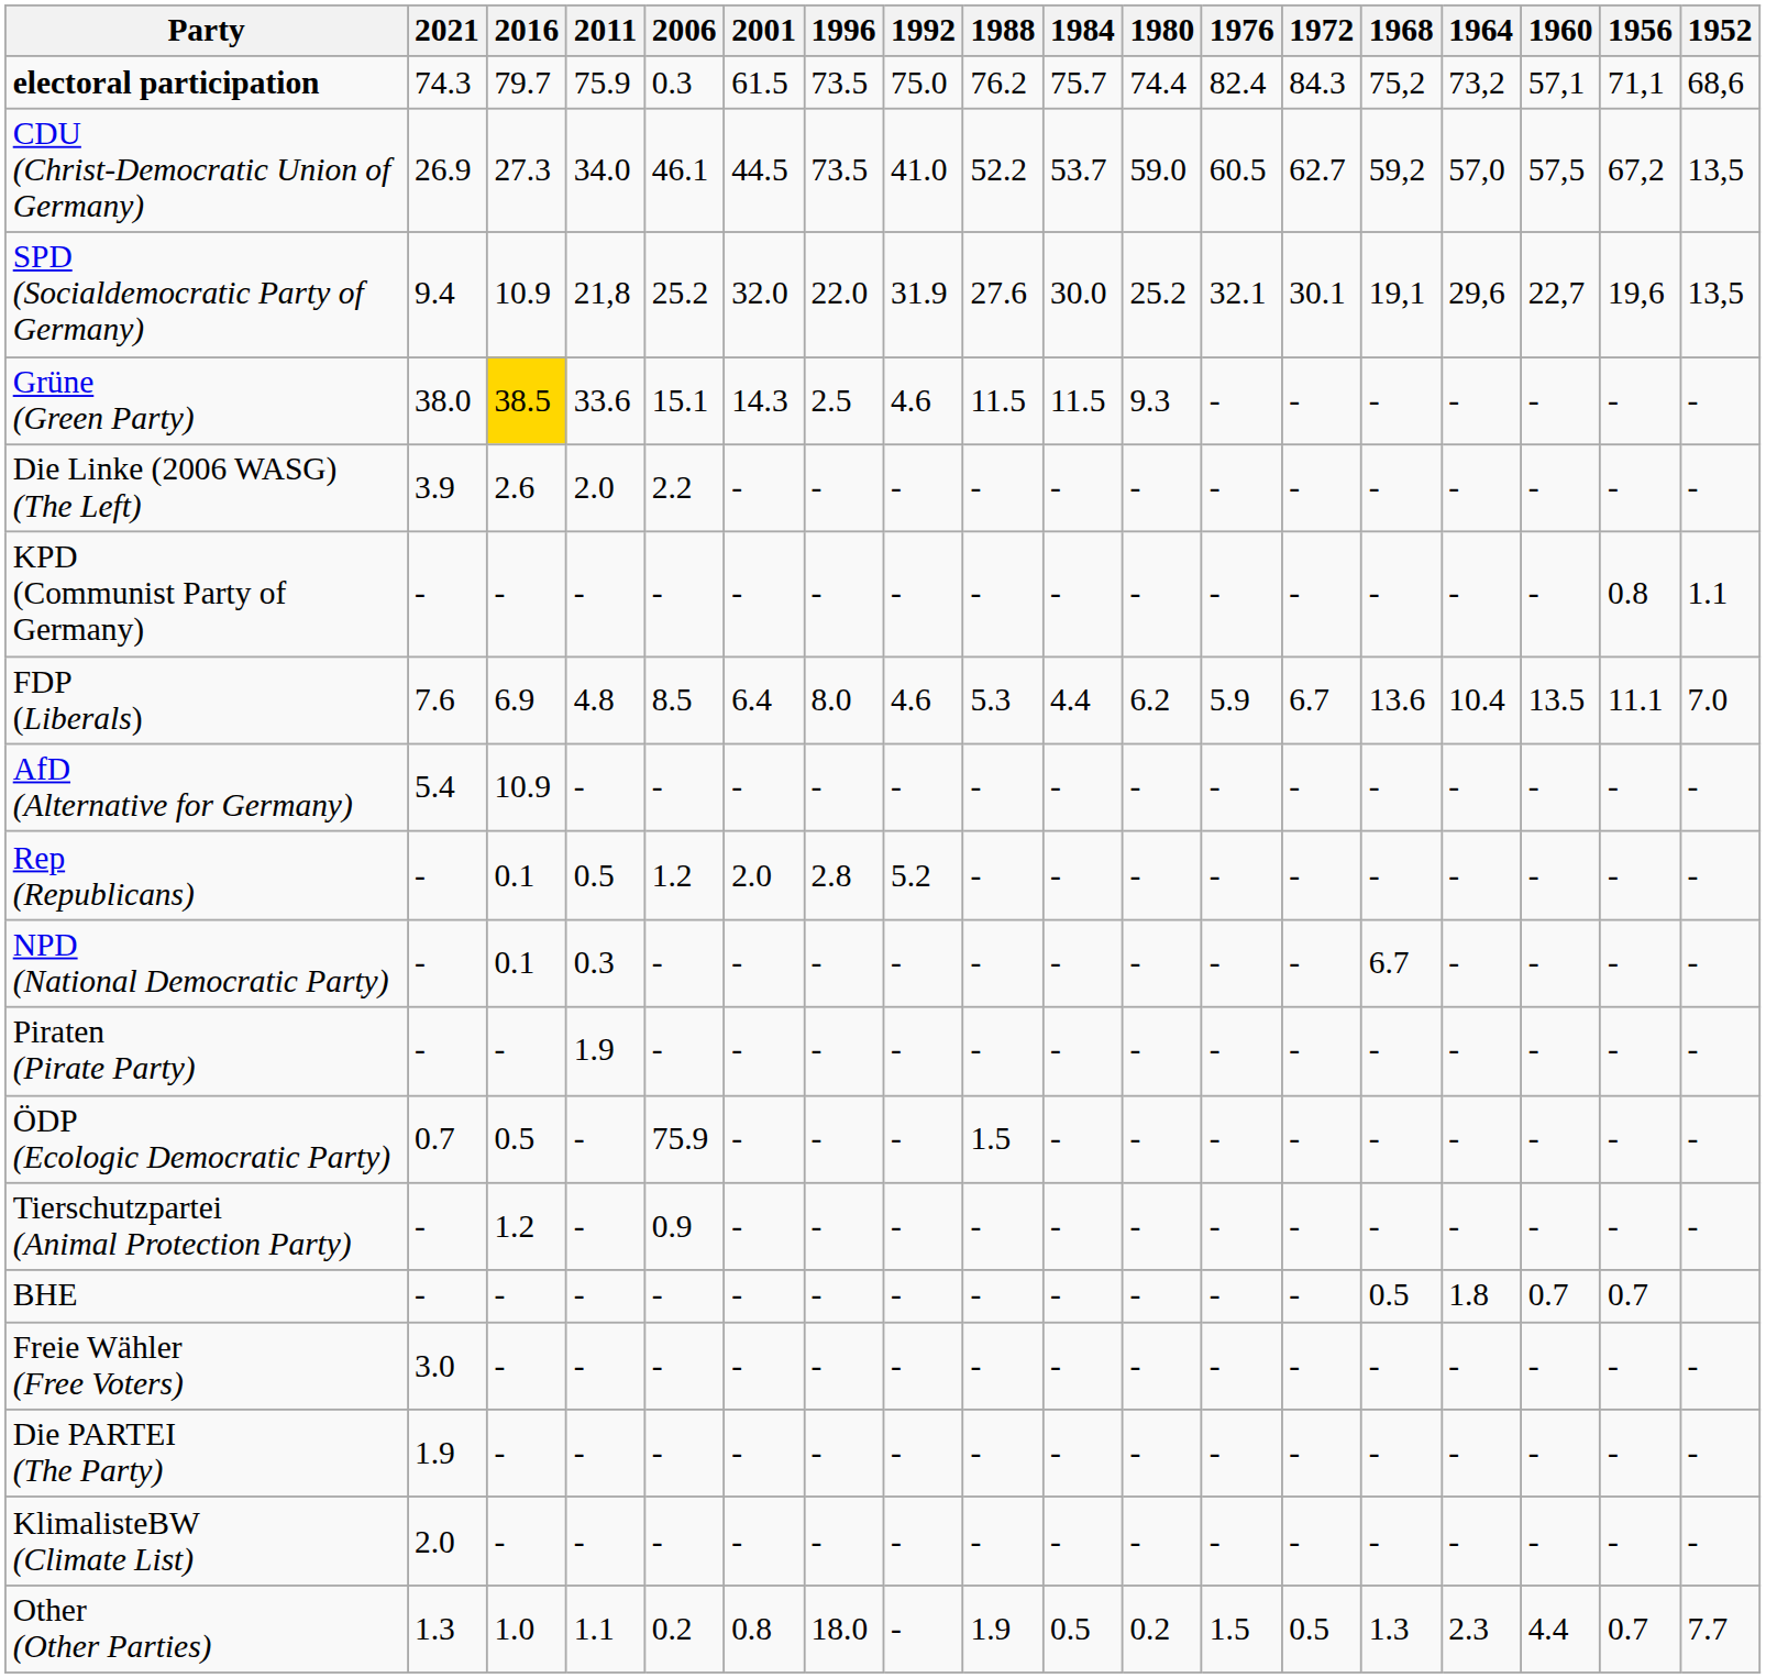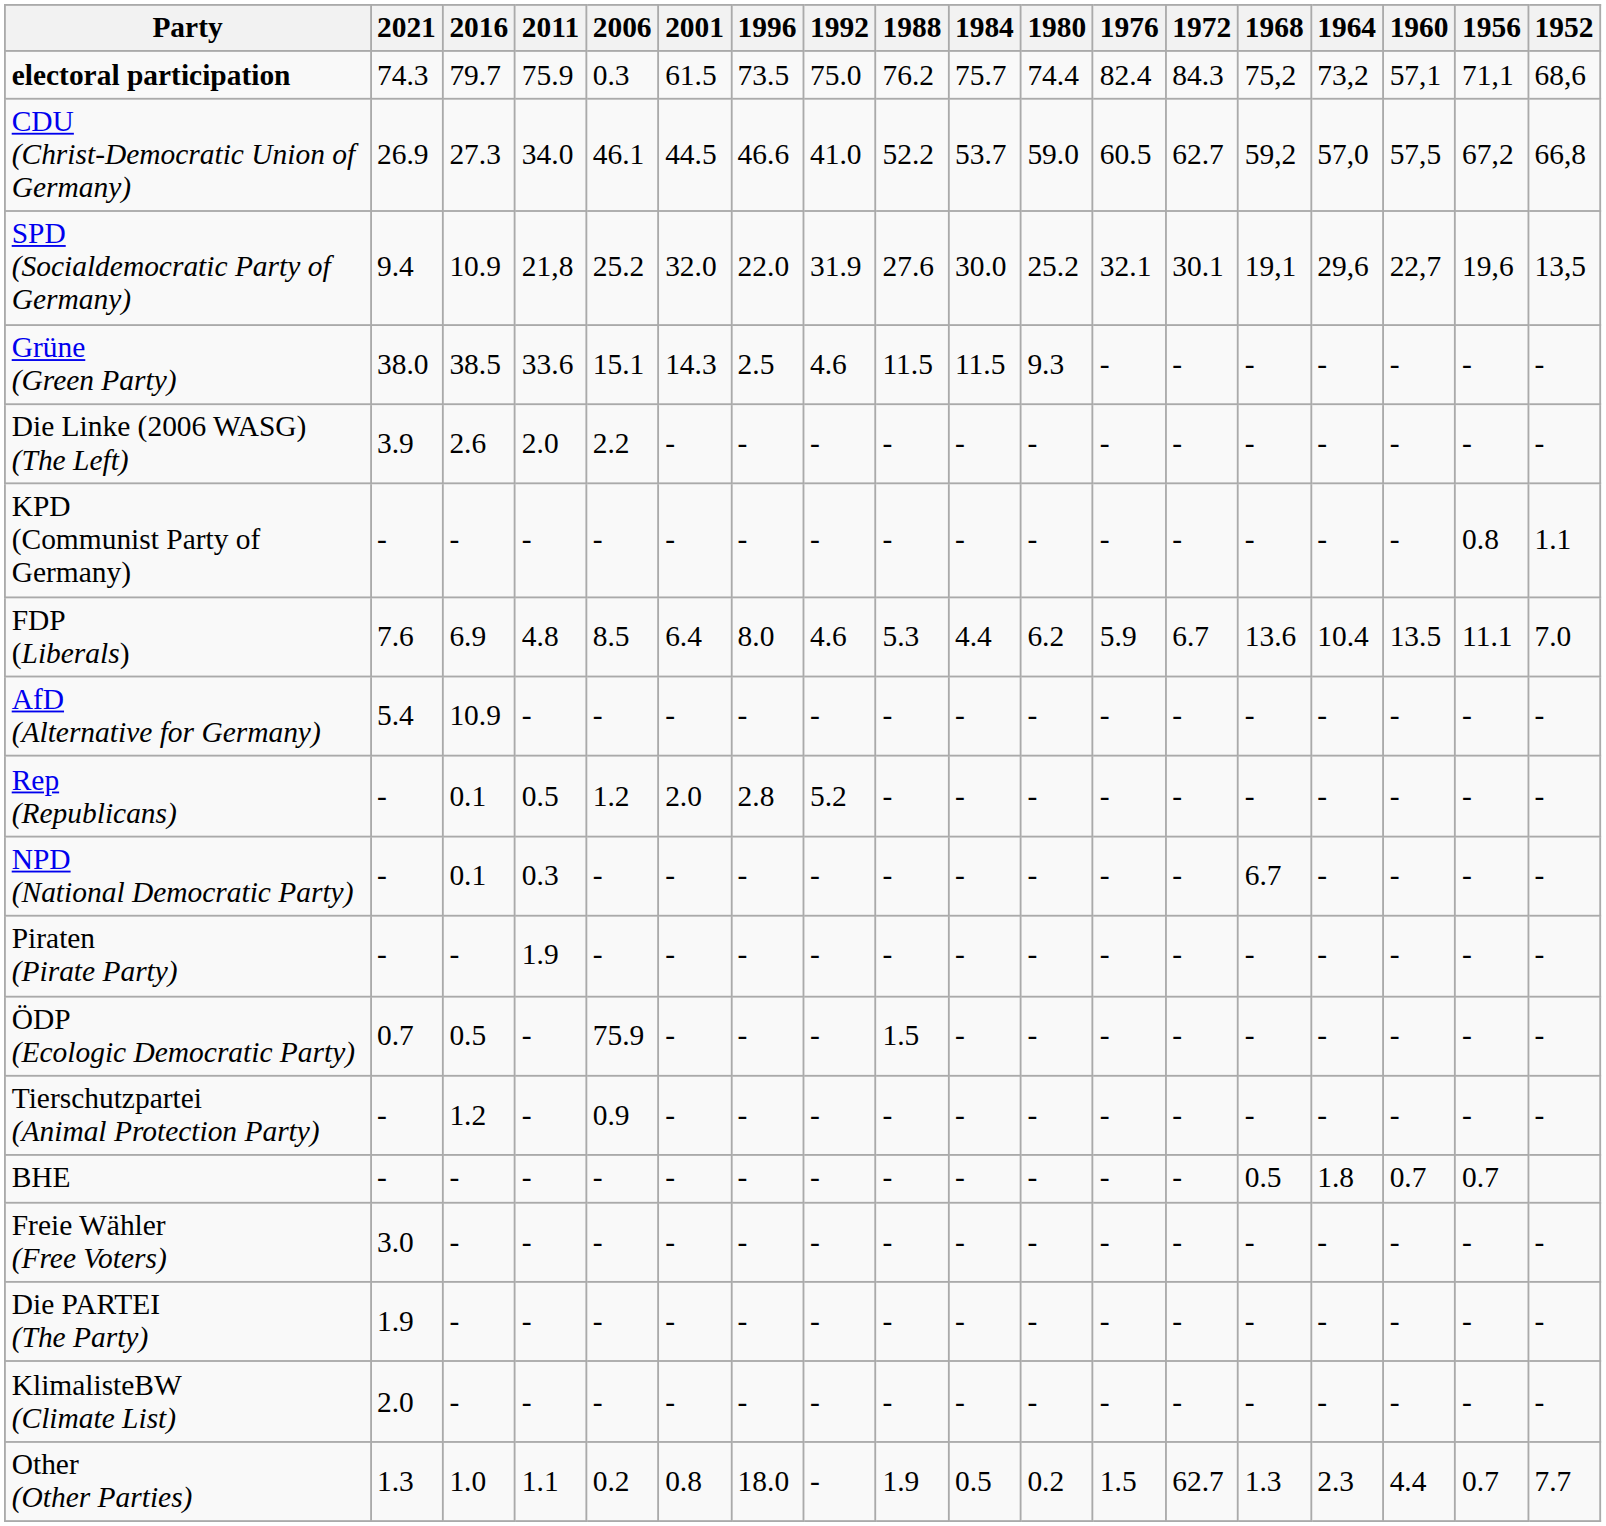 <table class="wikitable sortable">
 <tr>
 <th>Party</th>
 <th>2021</th>
 <th>2016</th>
 <th>2011</th>
 <th>2006</th>
 <th>2001</th>
 <th>1996</th>
 <th>1992</th>
 <th>1988</th>
 <th>1984</th>
 <th>1980</th>
 <th>1976</th>
 <th>1972</th>
 <th>1968</th>
 <th>1964</th>
 <th>1960</th>
 <th>1956</th>
 <th>1952</th>
 </tr>
 <tr>
 <td><strong>electoral participation</strong></td>
 <td>74.3</td>
 <td>79.7</td>
 <td>75.9</td>
 <td>0.3</td>
 <td>61.5</td>
 <td>73.5</td>
 <td>75.0</td>
 <td>76.2</td>
 <td>75.7</td>
 <td>74.4</td>
 <td>82.4</td>
 <td>84.3</td>
 <td>75,2</td>
 <td>73,2</td>
 <td>57,1</td>
 <td>71,1</td>
 <td>68,6</td>
 </tr>
 <tr>
 <td><a href='#'>CDU</a><br><em>(Christ-Democratic Union of Germany)</em></td>
 <td>26.9</td>
 <td>27.3</td>
 <td>34.0</td>
 <td>46.1</td>
 <td>44.5</td>
-<td>73.5</td>
+<td>46.6</td>
 <td>41.0</td>
 <td>52.2</td>
 <td>53.7</td>
 <td>59.0</td>
 <td>60.5</td>
 <td>62.7</td>
 <td>59,2</td>
 <td>57,0</td>
 <td>57,5</td>
 <td>67,2</td>
-<td>13,5</td>
+<td>66,8</td>
 </tr>
 <tr>
 <td><a href='#'>SPD</a><br><em>(Socialdemocratic Party of Germany)</em></td>
 <td>9.4</td>
 <td>10.9</td>
 <td>21,8</td>
 <td>25.2</td>
 <td>32.0</td>
 <td>22.0</td>
 <td>31.9</td>
 <td>27.6</td>
 <td>30.0</td>
 <td>25.2</td>
 <td>32.1</td>
 <td>30.1</td>
 <td>19,1</td>
 <td>29,6</td>
 <td>22,7</td>
 <td>19,6</td>
 <td>13,5</td>
 </tr>
 <tr>
 <td><a href='#'>Grüne</a><br><em>(Green Party)</em></td>
 <td>38.0</td>
-<td style="background: gold;">38.5</td>
+<td>38.5</td>
 <td>33.6</td>
 <td>15.1</td>
 <td>14.3</td>
 <td>2.5</td>
 <td>4.6</td>
 <td>11.5</td>
 <td>11.5</td>
 <td>9.3</td>
 <td>-</td>
 <td>-</td>
 <td>-</td>
 <td>-</td>
 <td>-</td>
 <td>-</td>
 <td>-</td>
 </tr>
 <tr>
 <td>Die Linke (2006 WASG)<br> <em>(The Left)</em></td>
 <td>3.9</td>
 <td>2.6</td>
 <td>2.0</td>
 <td>2.2</td>
 <td>-</td>
 <td>-</td>
 <td>-</td>
 <td>-</td>
 <td>-</td>
 <td>-</td>
 <td>-</td>
 <td>-</td>
 <td>-</td>
 <td>-</td>
 <td>-</td>
 <td>-</td>
 <td>-</td>
 </tr>
 <tr>
 <td>KPD<br> (Communist Party of Germany)</td>
 <td>-</td>
 <td>-</td>
 <td>-</td>
 <td>-</td>
 <td>-</td>
 <td>-</td>
 <td>-</td>
 <td>-</td>
 <td>-</td>
 <td>-</td>
 <td>-</td>
 <td>-</td>
 <td>-</td>
 <td>-</td>
 <td>-</td>
 <td>0.8</td>
 <td>1.1</td>
 </tr>
 <tr>
 <td>FDP<br>(<em>Liberals</em>)</td>
 <td>7.6</td>
 <td>6.9</td>
 <td>4.8</td>
 <td>8.5</td>
 <td>6.4</td>
 <td>8.0</td>
 <td>4.6</td>
 <td>5.3</td>
 <td>4.4</td>
 <td>6.2</td>
 <td>5.9</td>
 <td>6.7</td>
 <td>13.6</td>
 <td>10.4</td>
 <td>13.5</td>
 <td>11.1</td>
 <td>7.0</td>
 </tr>
 <tr>
 <td><a href='#'>AfD</a><br><em>(Alternative for Germany)</em></td>
 <td>5.4</td>
 <td>10.9</td>
 <td>-</td>
 <td>-</td>
 <td>-</td>
 <td>-</td>
 <td>-</td>
 <td>-</td>
 <td>-</td>
 <td>-</td>
 <td>-</td>
 <td>-</td>
 <td>-</td>
 <td>-</td>
 <td>-</td>
 <td>-</td>
 <td>-</td>
 </tr>
 <tr>
 <td><a href='#'>Rep</a><br><em>(Republicans)</em></td>
 <td>-</td>
 <td>0.1</td>
 <td>0.5</td>
 <td>1.2</td>
 <td>2.0</td>
 <td>2.8</td>
 <td>5.2</td>
 <td>-</td>
 <td>-</td>
 <td>-</td>
 <td>-</td>
 <td>-</td>
 <td>-</td>
 <td>-</td>
 <td>-</td>
 <td>-</td>
 <td>-</td>
 </tr>
 <tr>
 <td><a href='#'>NPD</a><br><em>(National Democratic Party)</em></td>
 <td>-</td>
 <td>0.1</td>
 <td>0.3</td>
 <td>-</td>
 <td>-</td>
 <td>-</td>
 <td>-</td>
 <td>-</td>
 <td>-</td>
 <td>-</td>
 <td>-</td>
 <td>-</td>
 <td>6.7</td>
 <td>-</td>
 <td>-</td>
 <td>-</td>
 <td>-</td>
 </tr>
 <tr>
 <td>Piraten<br><em>(Pirate Party)</em></td>
 <td>-</td>
 <td>-</td>
 <td>1.9</td>
 <td>-</td>
 <td>-</td>
 <td>-</td>
 <td>-</td>
 <td>-</td>
 <td>-</td>
 <td>-</td>
 <td>-</td>
 <td>-</td>
 <td>-</td>
 <td>-</td>
 <td>-</td>
 <td>-</td>
 <td>-</td>
 </tr>
 <tr>
 <td>ÖDP<br><em>(Ecologic Democratic Party)</em></td>
 <td>0.7</td>
 <td>0.5</td>
 <td>-</td>
 <td>75.9</td>
 <td>-</td>
 <td>-</td>
 <td>-</td>
 <td>1.5</td>
 <td>-</td>
 <td>-</td>
 <td>-</td>
 <td>-</td>
 <td>-</td>
 <td>-</td>
 <td>-</td>
 <td>-</td>
 <td>-</td>
 </tr>
 <tr>
 <td>Tierschutzpartei<br><em>(Animal Protection Party)</em></td>
 <td>-</td>
 <td>1.2</td>
 <td>-</td>
 <td>0.9</td>
 <td>-</td>
 <td>-</td>
 <td>-</td>
 <td>-</td>
 <td>-</td>
 <td>-</td>
 <td>-</td>
 <td>-</td>
 <td>-</td>
 <td>-</td>
 <td>-</td>
 <td>-</td>
 <td>-</td>
 </tr>
 <tr>
 <td>BHE</td>
 <td>-</td>
 <td>-</td>
 <td>-</td>
 <td>-</td>
 <td>-</td>
 <td>-</td>
 <td>-</td>
 <td>-</td>
 <td>-</td>
 <td>-</td>
 <td>-</td>
 <td>-</td>
 <td>0.5</td>
 <td>1.8</td>
 <td>0.7</td>
 <td>0.7</td>
 </tr>
 <tr>
 <td>Freie Wähler<br><em>(Free Voters)</em></td>
 <td>3.0</td>
 <td>-</td>
 <td>-</td>
 <td>-</td>
 <td>-</td>
 <td>-</td>
 <td>-</td>
 <td>-</td>
 <td>-</td>
 <td>-</td>
 <td>-</td>
 <td>-</td>
 <td>-</td>
 <td>-</td>
 <td>-</td>
 <td>-</td>
 <td>-</td>
 </tr>
 <tr>
 <td>Die PARTEI<br><em>(The Party)</em></td>
 <td>1.9</td>
 <td>-</td>
 <td>-</td>
 <td>-</td>
 <td>-</td>
 <td>-</td>
 <td>-</td>
 <td>-</td>
 <td>-</td>
 <td>-</td>
 <td>-</td>
 <td>-</td>
 <td>-</td>
 <td>-</td>
 <td>-</td>
 <td>-</td>
 <td>-</td>
 </tr>
 <tr>
 <td>KlimalisteBW<br><em>(Climate List)</em></td>
 <td>2.0</td>
 <td>-</td>
 <td>-</td>
 <td>-</td>
 <td>-</td>
 <td>-</td>
 <td>-</td>
 <td>-</td>
 <td>-</td>
 <td>-</td>
 <td>-</td>
 <td>-</td>
 <td>-</td>
 <td>-</td>
 <td>-</td>
 <td>-</td>
 <td>-</td>
 </tr>
 <tr>
 <td>Other<br><em>(Other Parties)</em></td>
 <td>1.3</td>
 <td>1.0</td>
 <td>1.1</td>
 <td>0.2</td>
 <td>0.8</td>
 <td>18.0</td>
 <td>-</td>
 <td>1.9</td>
 <td>0.5</td>
 <td>0.2</td>
 <td>1.5</td>
-<td>0.5</td>
+<td>62.7</td>
 <td>1.3</td>
 <td>2.3</td>
 <td>4.4</td>
 <td>0.7</td>
 <td>7.7</td>
 </tr>
 </table>
